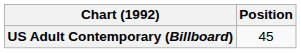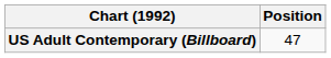 <table class="wikitable plainrowheaders" style="text-align:center">
 <tr>
 <th scope="col">Chart (1992)</th>
 <th scope="col">Position</th>
 </tr>
 <tr>
 <th scope="row">US Adult Contemporary (<em>Billboard</em>)</th>
-<td>45</td>
+<td>47</td>
 </tr>
 </table>
